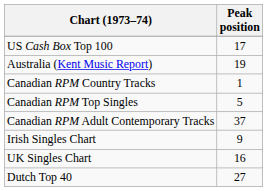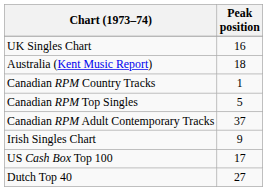 <table class="wikitable sortable">
 <tr>
 <th>Chart (1973–74)</th>
 <th>Peak<br>position</th>
 </tr>
 <tr>
 </tr>
 <tr>
 </tr>
 <tr>
 </tr>
 <tr>
-<td>US <em>Cash Box</em> Top 100</td>
-<td style="text-align:center;">17</td>
+<td>UK Singles Chart</td>
+<td style="text-align:center;">16</td>
 </tr>
 <tr>
 <td>Australia (<a href='#'>Kent Music Report</a>)</td>
-<td style="text-align:center;">19</td>
+<td style="text-align:center;">18</td>
 </tr>
 <tr>
 <td>Canadian <em>RPM</em> Country Tracks</td>
 <td style="text-align:center;">1</td>
 </tr>
 <tr>
 <td>Canadian <em>RPM</em> Top Singles</td>
 <td style="text-align:center;">5</td>
 </tr>
 <tr>
 <td>Canadian <em>RPM</em> Adult Contemporary Tracks</td>
 <td style="text-align:center;">37</td>
 </tr>
 <tr>
 <td>Irish Singles Chart</td>
 <td style="text-align:center;">9</td>
 </tr>
 <tr>
-<td>UK Singles Chart</td>
-<td style="text-align:center;">16</td>
+<td>US <em>Cash Box</em> Top 100</td>
+<td style="text-align:center;">17</td>
 </tr>
 <tr>
 <td>Dutch Top 40</td>
 <td style="text-align:center;">27</td>
 </tr>
 </table>
